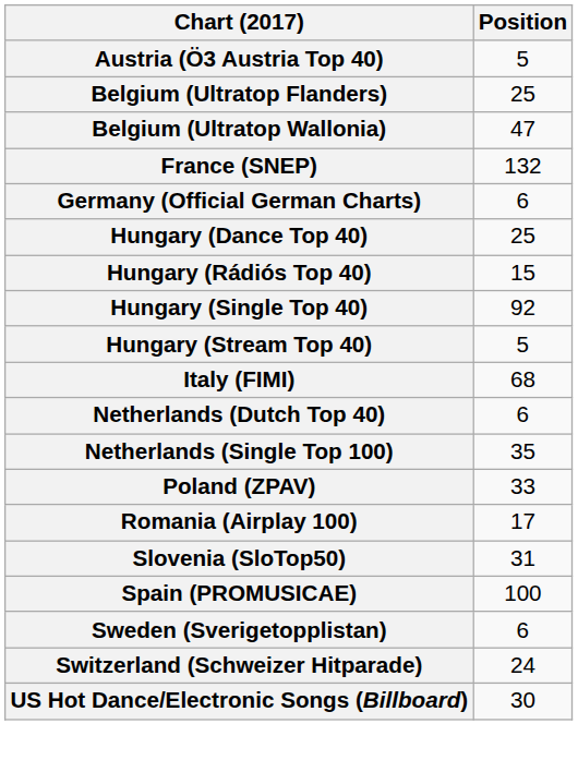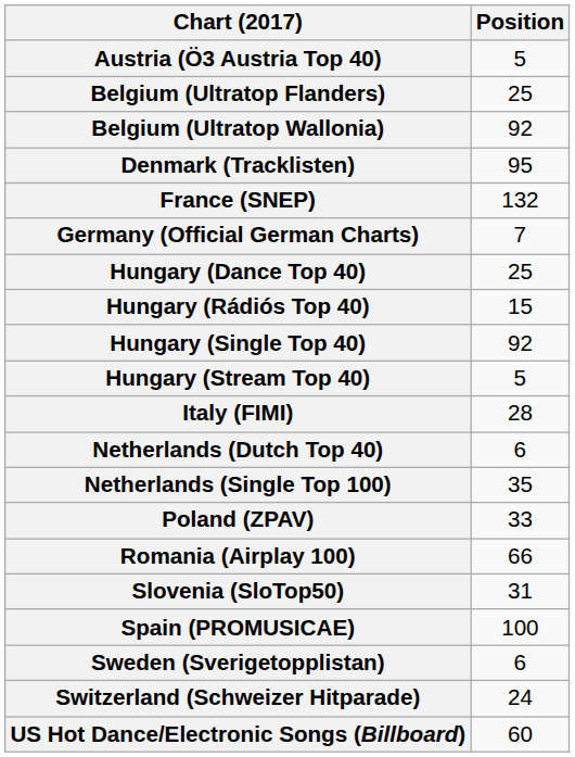 <table class="wikitable sortable plainrowheaders" style="text-align:center">
 <tr>
 <th scope="col">Chart (2017)</th>
 <th scope="col">Position</th>
 </tr>
 <tr>
 <th scope="row">Austria (Ö3 Austria Top 40)</th>
 <td>5</td>
 </tr>
 <tr>
 <th scope="row">Belgium (Ultratop Flanders)</th>
 <td>25</td>
 </tr>
 <tr>
 <th scope="row">Belgium (Ultratop Wallonia)</th>
-<td>47</td>
+<td>92</td>
+</tr>
+<tr>
+<th scope="row">Denmark (Tracklisten)</th>
+<td>95</td>
 </tr>
 <tr>
 <th scope="row">France (SNEP)</th>
 <td>132</td>
 </tr>
 <tr>
 <th scope="row">Germany (Official German Charts)</th>
-<td>6</td>
+<td>7</td>
 </tr>
 <tr>
 <th scope="row">Hungary (Dance Top 40)</th>
 <td>25</td>
 </tr>
 <tr>
 <th scope="row">Hungary (Rádiós Top 40)</th>
 <td>15</td>
 </tr>
 <tr>
 <th scope="row">Hungary (Single Top 40)</th>
 <td>92</td>
 </tr>
 <tr>
 <th scope="row">Hungary (Stream Top 40)</th>
 <td>5</td>
 </tr>
 <tr>
 <th scope="row">Italy (FIMI)</th>
-<td>68</td>
+<td>28</td>
 </tr>
 <tr>
 <th scope="row">Netherlands (Dutch Top 40)</th>
 <td>6</td>
 </tr>
 <tr>
 <th scope="row">Netherlands (Single Top 100)</th>
 <td>35</td>
 </tr>
 <tr>
 <th scope="row">Poland (ZPAV)</th>
 <td>33</td>
 </tr>
 <tr>
 <th scope="row">Romania (Airplay 100)</th>
-<td>17</td>
+<td>66</td>
 </tr>
 <tr>
 <th scope="row">Slovenia (SloTop50)</th>
 <td>31</td>
 </tr>
 <tr>
 <th scope="row">Spain (PROMUSICAE)</th>
 <td>100</td>
 </tr>
 <tr>
 <th scope="row">Sweden (Sverigetopplistan)</th>
 <td>6</td>
 </tr>
 <tr>
 <th scope="row">Switzerland (Schweizer Hitparade)</th>
 <td>24</td>
 </tr>
 <tr>
 <th scope="row">US Hot Dance/Electronic Songs (<em>Billboard</em>)</th>
-<td>30</td>
+<td>60</td>
 </tr>
 </table>
